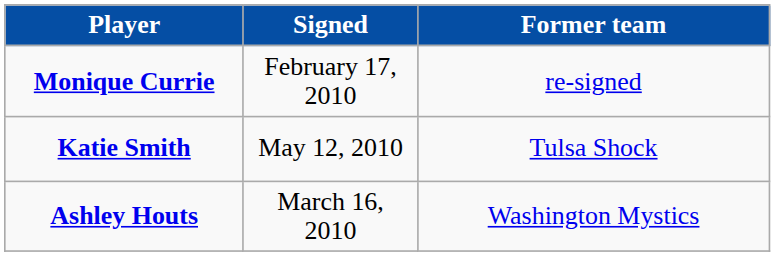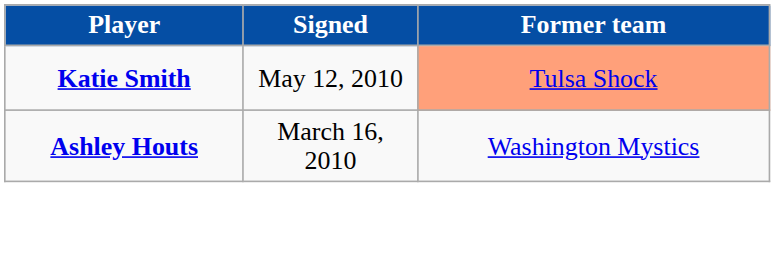 <table class="wikitable" style="text-align: center">
 <tr align="center" bgcolor="#dddddd">
 <td style="background:#054EA4;color:white; width:140px"><strong>Player</strong></td>
 <td style="background:#054EA4;color:white; width:100px"><strong>Signed</strong></td>
 <td style="background:#054EA4;color:white; width:210px"><strong>Former team</strong></td>
 </tr>
 <tr style="height:40px">
-<td><strong><a href='#'>Monique Currie</a></strong></td>
-<td>February 17, 2010</td>
-<td><a href='#'>re-signed</a></td>
-</tr>
-<tr style="height:40px">
 <td><strong><a href='#'>Katie Smith</a></strong></td>
 <td>May 12, 2010</td>
-<td><a href='#'>Tulsa Shock</a></td>
+<td style="background: lightsalmon;"><a href='#'>Tulsa Shock</a></td>
 </tr>
 <tr style="height:40px">
 <td><strong><a href='#'>Ashley Houts</a></strong></td>
 <td>March 16, 2010</td>
 <td><a href='#'>Washington Mystics</a></td>
 </tr>
 </table>
